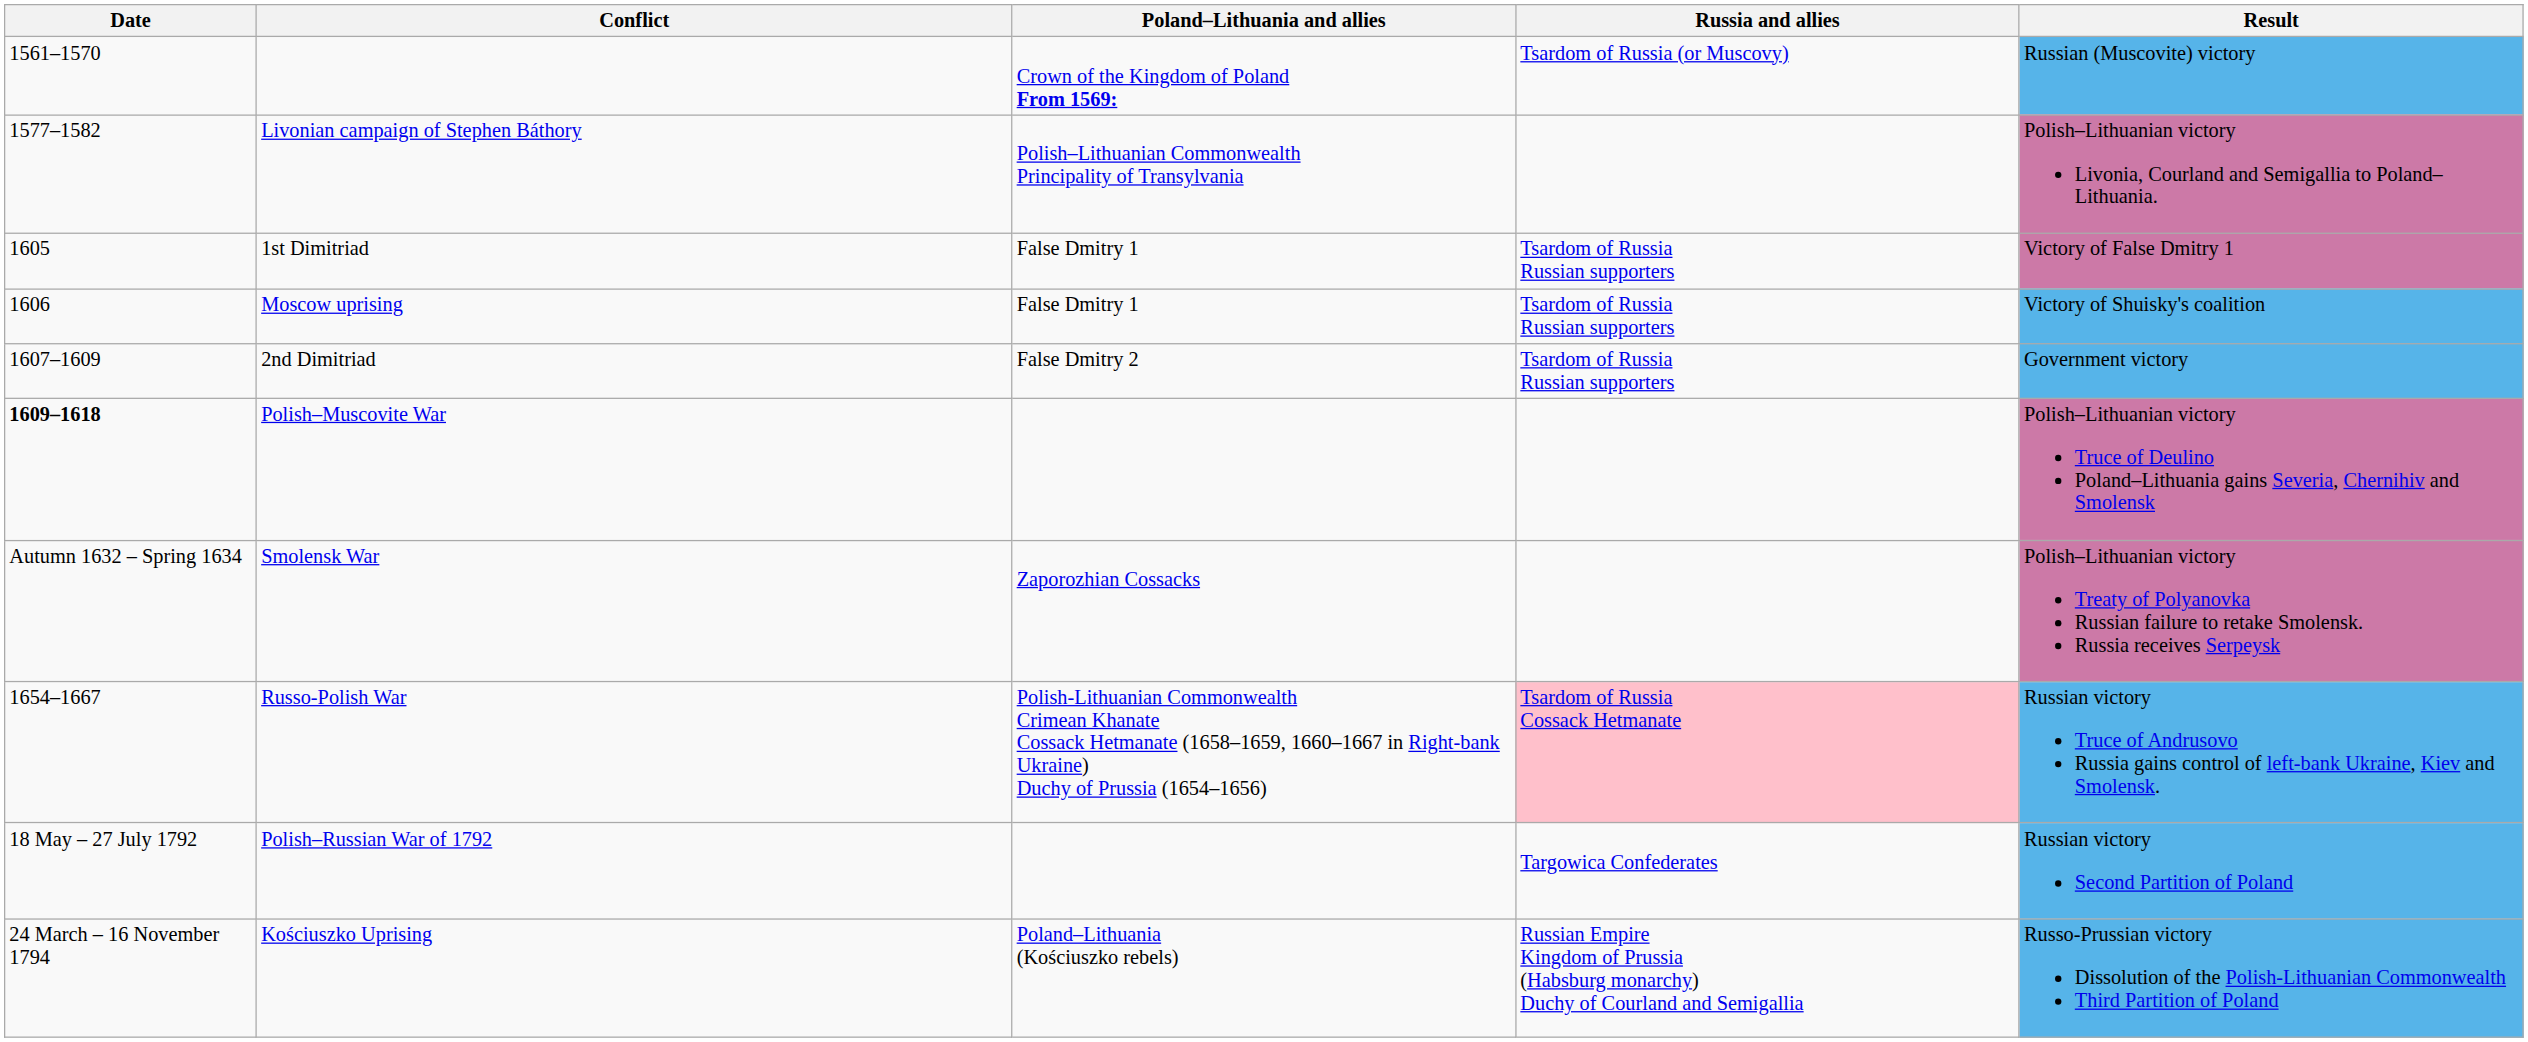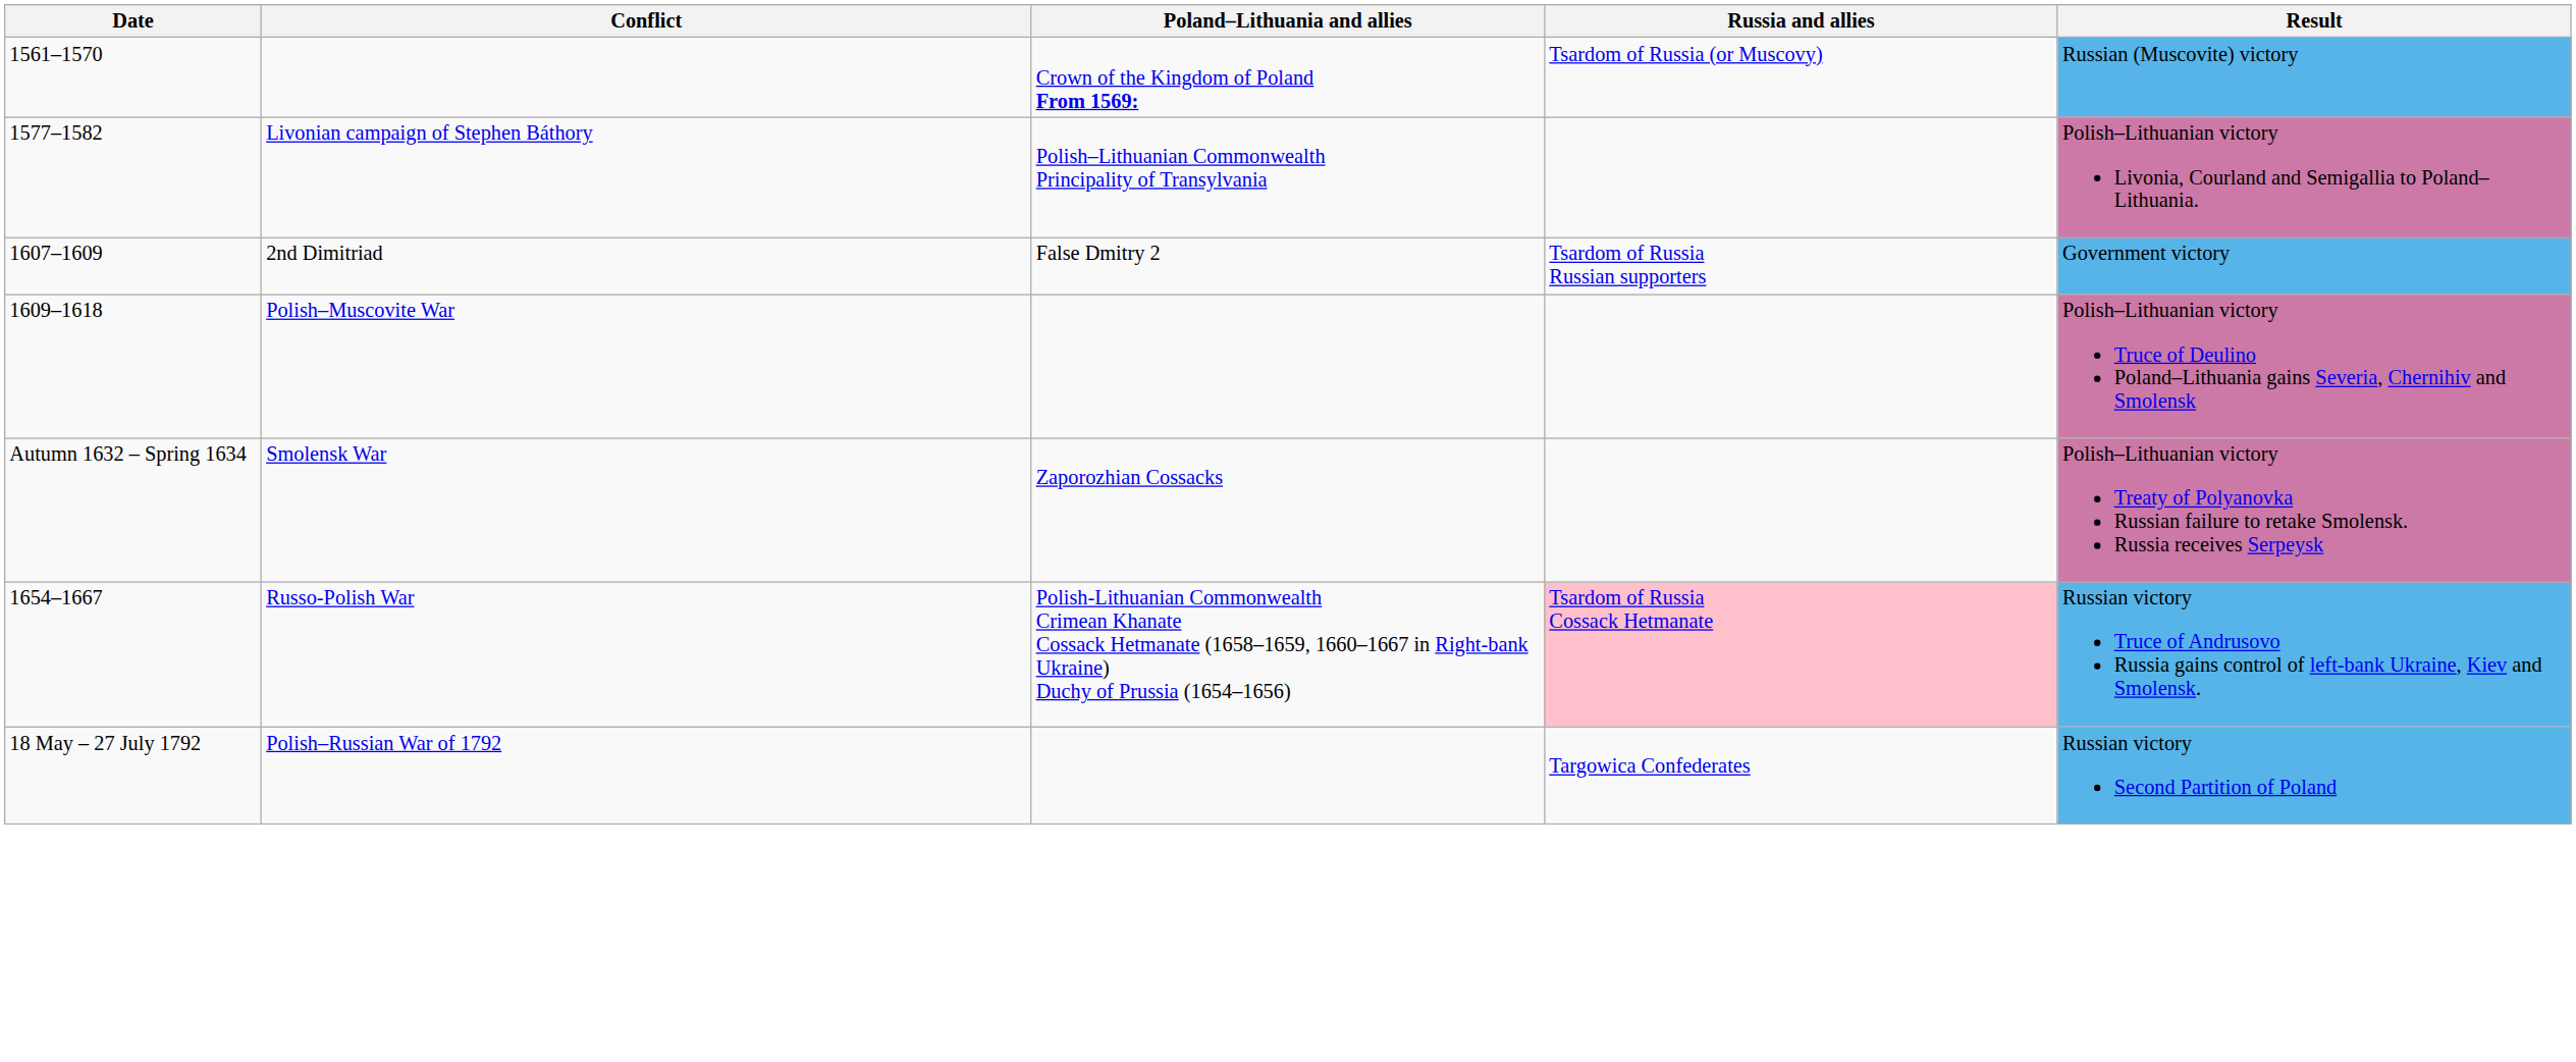 <table class="wikitable sortable" width="100%">
 <tr>
 <th width="10%">Date</th>
 <th width="30%">Conflict</th>
 <th width="20%">Poland–Lithuania and allies</th>
 <th width="20%">Russia and allies</th>
 <th width="20%">Result</th>
 </tr>
 <tr valign="top">
 <td>1561–1570</td>
 <td></td>
 <td><br> <a href='#'>Crown of the Kingdom of Poland</a><br><strong><a href='#'>From 1569:</a></strong><br></td>
 <td> <a href='#'>Tsardom of Russia (or Muscovy)</a></td>
 <td bgcolor="#56B4E9">Russian (Muscovite) victory</td>
 </tr>
 <tr valign="top">
 <td>1577–1582</td>
 <td><a href='#'>Livonian campaign of Stephen Báthory</a></td>
 <td><br> <a href='#'>Polish–Lithuanian Commonwealth</a><br> <a href='#'>Principality of Transylvania</a></td>
 <td></td>
 <td bgcolor="#CC79A7">Polish–Lithuanian victory<br><ul><li>Livonia, Courland and Semigallia to Poland–Lithuania.</li></ul></td>
 </tr>
 <tr valign="top">
-<td>1605</td>
-<td>1st Dimitriad</td>
-<td>False Dmitry 1</td>
-<td> <a href='#'>Tsardom of Russia</a><br><a href='#'>Russian supporters</a></td>
-<td bgcolor="#CC79A7">Victory of False Dmitry 1</td>
-</tr>
-<tr valign="top">
-<td>1606</td>
-<td><a href='#'>Moscow uprising</a></td>
-<td>False Dmitry 1</td>
-<td> <a href='#'>Tsardom of Russia</a><br><a href='#'>Russian supporters</a></td>
-<td bgcolor="#56B4E9">Victory of Shuisky's coalition</td>
-</tr>
-<tr valign="top">
 <td>1607–1609</td>
 <td>2nd Dimitriad</td>
 <td>False Dmitry 2</td>
 <td> <a href='#'>Tsardom of Russia</a><br><a href='#'>Russian supporters</a></td>
 <td bgcolor="#56B4E9">Government victory</td>
 </tr>
 <tr valign="top">
-<td><strong>1609–1618</strong></td>
+<td>1609–1618</td>
 <td><a href='#'>Polish–Muscovite War</a></td>
 <td></td>
 <td></td>
 <td bgcolor="#CC79A7">Polish–Lithuanian victory<br><ul><li><a href='#'>Truce of Deulino</a></li><li>Poland–Lithuania gains <a href='#'>Severia</a>, <a href='#'>Chernihiv</a> and <a href='#'>Smolensk</a></li></ul></td>
 </tr>
 <tr valign="top">
 <td>Autumn 1632 – Spring 1634</td>
 <td><a href='#'>Smolensk War</a></td>
 <td><br>  <a href='#'>Zaporozhian Cossacks</a></td>
 <td></td>
 <td bgcolor="#CC79A7">Polish–Lithuanian victory<br><ul><li><a href='#'>Treaty of Polyanovka</a></li><li>Russian failure to retake Smolensk.</li><li>Russia receives <a href='#'>Serpeysk</a></li></ul></td>
 </tr>
 <tr valign="top">
 <td>1654–1667</td>
 <td><a href='#'>Russo-Polish War</a></td>
 <td><a href='#'>Polish-Lithuanian Commonwealth</a><br><a href='#'>Crimean Khanate</a><br><a href='#'>Cossack Hetmanate</a> (1658–1659, 1660–1667 in <a href='#'>Right-bank Ukraine</a>)<br><a href='#'>Duchy of Prussia</a> (1654–1656)</td>
 <td style="background: pink;"><a href='#'>Tsardom of Russia</a><br><a href='#'>Cossack Hetmanate</a></td>
 <td bgcolor="#56B4E9">Russian victory<br><ul><li><a href='#'>Truce of Andrusovo</a></li><li>Russia gains control of <a href='#'>left-bank Ukraine</a>, <a href='#'>Kiev</a> and <a href='#'>Smolensk</a>.</li></ul></td>
 </tr>
 <tr valign="top">
 <td>18 May – 27 July 1792</td>
 <td><a href='#'>Polish–Russian War of 1792</a></td>
 <td></td>
 <td> <br>  <a href='#'>Targowica Confederates</a></td>
 <td bgcolor="#56B4E9">Russian victory<br><ul><li><a href='#'>Second Partition of Poland</a></li></ul></td>
 </tr>
-<tr valign="top">
-<td>24 March – 16 November 1794</td>
-<td><a href='#'>Kościuszko Uprising</a></td>
-<td> <a href='#'>Poland–Lithuania</a><br>(Kościuszko rebels)</td>
-<td> <a href='#'>Russian Empire</a><br> <a href='#'>Kingdom of Prussia</a><br> (<a href='#'>Habsburg monarchy</a>)<br> <a href='#'>Duchy of Courland and Semigallia</a></td>
-<td bgcolor="#56B4E9">Russo-Prussian victory<br><ul><li>Dissolution of the <a href='#'>Polish-Lithuanian Commonwealth</a></li><li><a href='#'>Third Partition of Poland</a></li></ul></td>
-</tr>
 </table>
